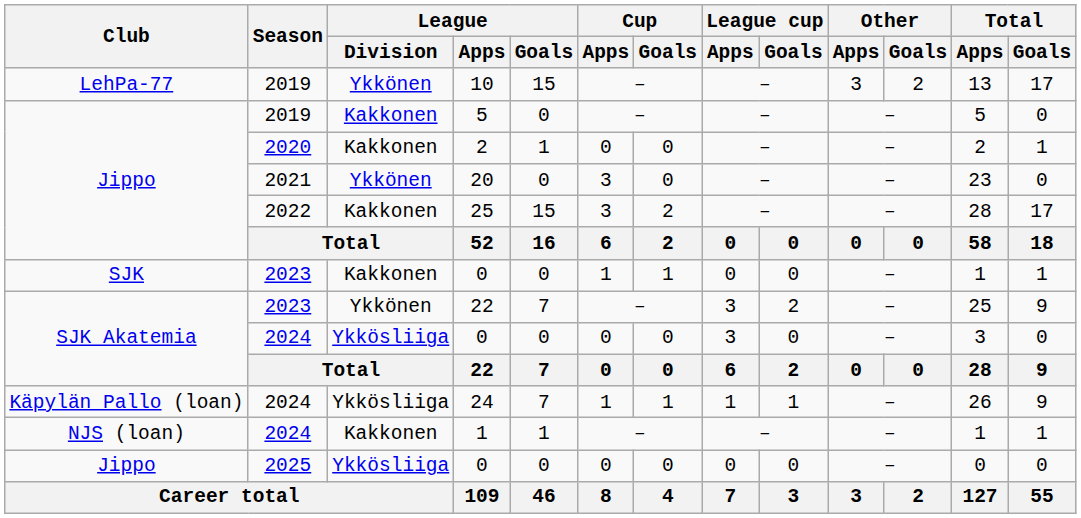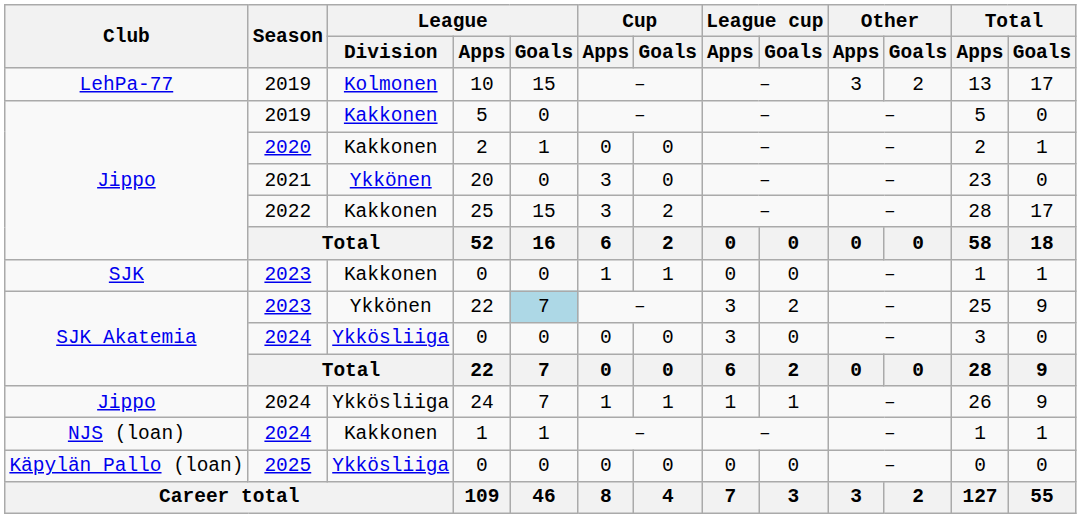 <table class="wikitable" style="text-align:center">
 <tr>
 <th rowspan="2">Club</th>
 <th rowspan="2">Season</th>
 <th colspan="3">League</th>
 <th colspan="2">Cup</th>
 <th colspan="2">League cup</th>
 <th colspan="2">Other</th>
 <th colspan="2">Total</th>
 </tr>
 <tr>
 <th>Division</th>
 <th>Apps</th>
 <th>Goals</th>
 <th>Apps</th>
 <th>Goals</th>
 <th>Apps</th>
 <th>Goals</th>
 <th>Apps</th>
 <th>Goals</th>
 <th>Apps</th>
 <th>Goals</th>
 </tr>
 <tr>
 <td><a href='#'>LehPa-77</a></td>
 <td>2019</td>
-<td><a href='#'>Ykkönen</a></td>
+<td><a href='#'>Kolmonen</a></td>
 <td>10</td>
 <td>15</td>
 <td colspan=2>–</td>
 <td colspan=2>–</td>
 <td>3</td>
 <td>2</td>
 <td>13</td>
 <td>17</td>
 </tr>
 <tr>
 <td rowspan=5><a href='#'>Jippo</a></td>
 <td>2019</td>
 <td><a href='#'>Kakkonen</a></td>
 <td>5</td>
 <td>0</td>
 <td colspan=2>–</td>
 <td colspan=2>–</td>
 <td colspan=2>–</td>
 <td>5</td>
 <td>0</td>
 </tr>
 <tr>
 <td><a href='#'>2020</a></td>
 <td>Kakkonen</td>
 <td>2</td>
 <td>1</td>
 <td>0</td>
 <td>0</td>
 <td colspan=2>–</td>
 <td colspan=2>–</td>
 <td>2</td>
 <td>1</td>
 </tr>
 <tr>
 <td>2021</td>
 <td><a href='#'>Ykkönen</a></td>
 <td>20</td>
 <td>0</td>
 <td>3</td>
 <td>0</td>
 <td colspan=2>–</td>
 <td colspan=2>–</td>
 <td>23</td>
 <td>0</td>
 </tr>
 <tr>
 <td>2022</td>
 <td>Kakkonen</td>
 <td>25</td>
 <td>15</td>
 <td>3</td>
 <td>2</td>
 <td colspan=2>–</td>
 <td colspan=2>–</td>
 <td>28</td>
 <td>17</td>
 </tr>
 <tr>
 <th colspan=2>Total</th>
 <th>52</th>
 <th>16</th>
 <th>6</th>
 <th>2</th>
 <th>0</th>
 <th>0</th>
 <th>0</th>
 <th>0</th>
 <th>58</th>
 <th>18</th>
 </tr>
 <tr>
 <td><a href='#'>SJK</a></td>
 <td><a href='#'>2023</a></td>
 <td>Kakkonen</td>
 <td>0</td>
 <td>0</td>
 <td>1</td>
 <td>1</td>
 <td>0</td>
 <td>0</td>
 <td colspan=2>–</td>
 <td>1</td>
 <td>1</td>
 </tr>
 <tr>
 <td rowspan=3><a href='#'>SJK Akatemia</a></td>
 <td><a href='#'>2023</a></td>
 <td>Ykkönen</td>
 <td>22</td>
-<td>7</td>
+<td style="background: lightblue;">7</td>
 <td colspan=2>–</td>
 <td>3</td>
 <td>2</td>
 <td colspan=2>–</td>
 <td>25</td>
 <td>9</td>
 </tr>
 <tr>
 <td><a href='#'>2024</a></td>
 <td><a href='#'>Ykkösliiga</a></td>
 <td>0</td>
 <td>0</td>
 <td>0</td>
 <td>0</td>
 <td>3</td>
 <td>0</td>
 <td colspan=2>–</td>
 <td>3</td>
 <td>0</td>
 </tr>
 <tr>
 <th colspan=2>Total</th>
 <th>22</th>
 <th>7</th>
 <th>0</th>
 <th>0</th>
 <th>6</th>
 <th>2</th>
 <th>0</th>
 <th>0</th>
 <th>28</th>
 <th>9</th>
 </tr>
 <tr>
-<td><a href='#'>Käpylän Pallo</a> (loan)</td>
+<td><a href='#'>Jippo</a></td>
 <td>2024</td>
 <td>Ykkösliiga</td>
 <td>24</td>
 <td>7</td>
 <td>1</td>
 <td>1</td>
 <td>1</td>
 <td>1</td>
 <td colspan=2>–</td>
 <td>26</td>
 <td>9</td>
 </tr>
 <tr>
 <td><a href='#'>NJS</a> (loan)</td>
 <td><a href='#'>2024</a></td>
 <td>Kakkonen</td>
 <td>1</td>
 <td>1</td>
 <td colspan=2>–</td>
 <td colspan=2>–</td>
 <td colspan=2>–</td>
 <td>1</td>
 <td>1</td>
 </tr>
 <tr>
-<td><a href='#'>Jippo</a></td>
+<td><a href='#'>Käpylän Pallo</a> (loan)</td>
 <td><a href='#'>2025</a></td>
 <td><a href='#'>Ykkösliiga</a></td>
 <td>0</td>
 <td>0</td>
 <td>0</td>
 <td>0</td>
 <td>0</td>
 <td>0</td>
 <td colspan=2>–</td>
 <td>0</td>
 <td>0</td>
 </tr>
 <tr>
 <th colspan="3">Career total</th>
 <th>109</th>
 <th>46</th>
 <th>8</th>
 <th>4</th>
 <th>7</th>
 <th>3</th>
 <th>3</th>
 <th>2</th>
 <th>127</th>
 <th>55</th>
 </tr>
 </table>
